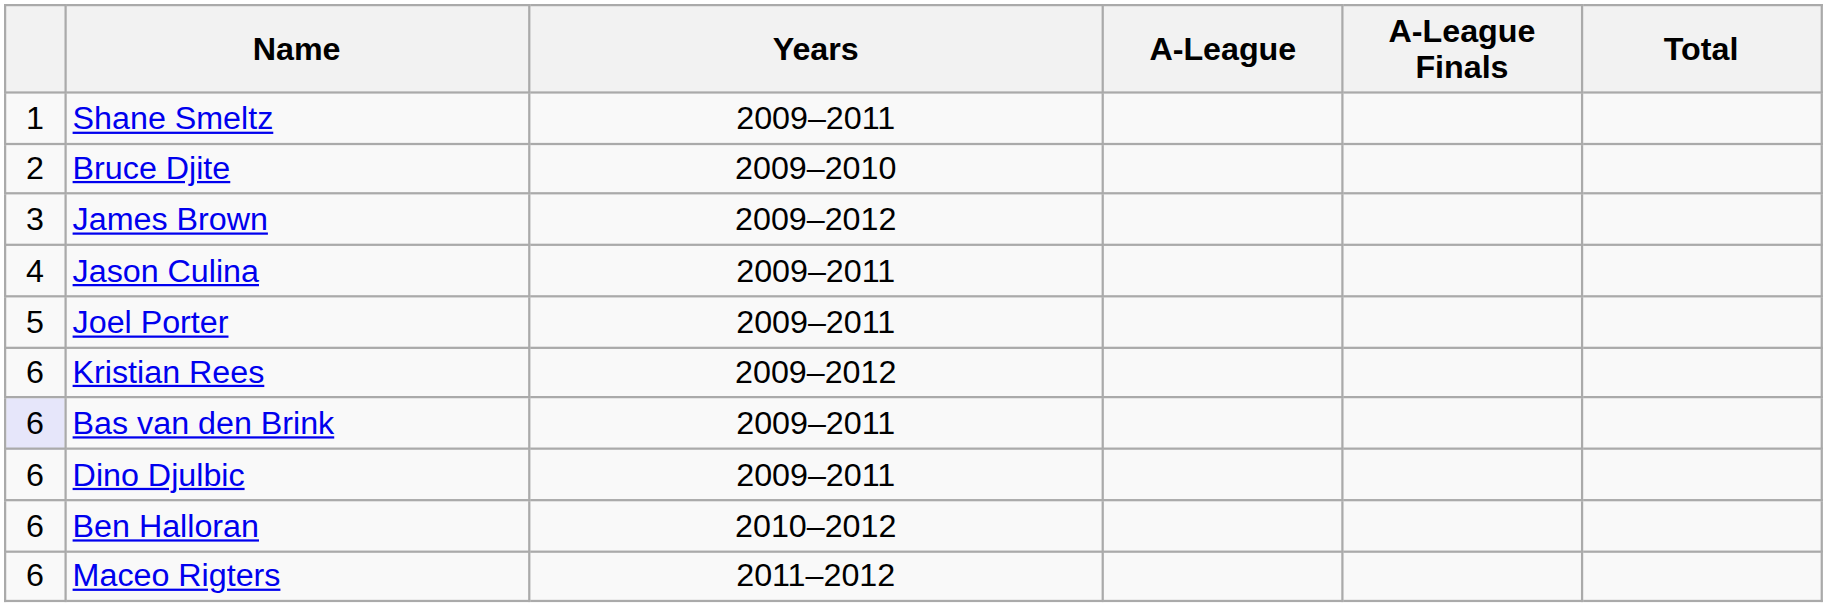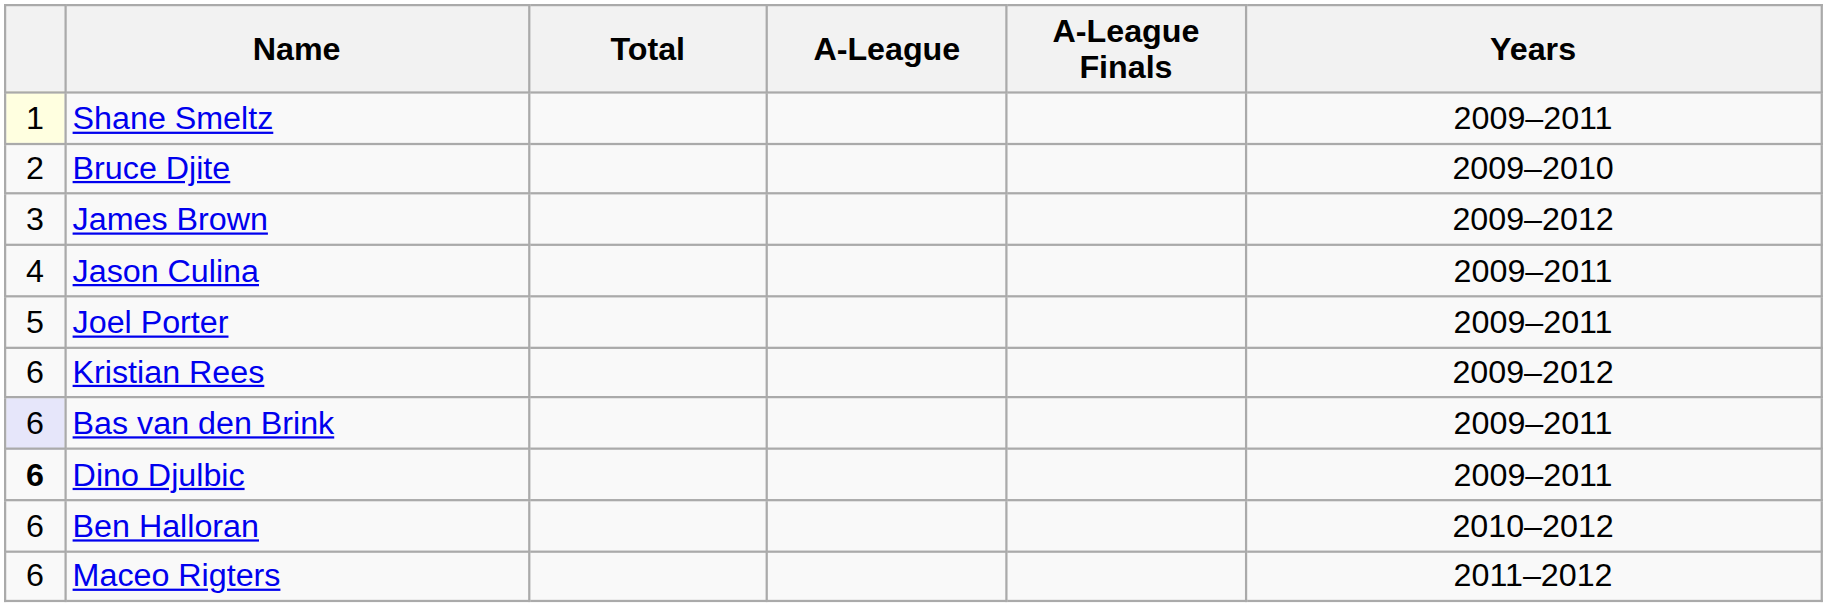 <table class="wikitable sortable"  style="text-align:center; font-size:90%; ">
 <tr>
 <th width=20px></th>
 <th width=200px>Name</th>
-<th width=250px>Years</th>
+<th width=100px>Total</th>
 <th width=100px>A-League</th>
 <th width=100px>A-League Finals</th>
-<th width=100px>Total</th>
+<th width=250px>Years</th>
 </tr>
 <tr>
-<td>1</td>
+<td style="background: lightyellow;">1</td>
 <td align="left"> <a href='#'>Shane Smeltz</a></td>
-<td>2009–2011</td>
 <td></td>
 <td></td>
 <td></td>
+<td>2009–2011</td>
 </tr>
 <tr>
 <td>2</td>
 <td align="left"> <a href='#'>Bruce Djite</a></td>
-<td>2009–2010</td>
 <td></td>
 <td></td>
 <td></td>
+<td>2009–2010</td>
 </tr>
 <tr>
 <td>3</td>
 <td align="left"> <a href='#'>James Brown</a></td>
-<td>2009–2012</td>
 <td></td>
 <td></td>
 <td></td>
+<td>2009–2012</td>
 </tr>
 <tr>
 <td>4</td>
 <td align="left"> <a href='#'>Jason Culina</a></td>
-<td>2009–2011</td>
 <td></td>
 <td></td>
 <td></td>
+<td>2009–2011</td>
 </tr>
 <tr>
 <td>5</td>
 <td align="left"> <a href='#'>Joel Porter</a></td>
-<td>2009–2011</td>
 <td></td>
 <td></td>
 <td></td>
+<td>2009–2011</td>
 </tr>
 <tr>
 <td>6</td>
 <td align="left"> <a href='#'>Kristian Rees</a></td>
-<td>2009–2012</td>
 <td></td>
 <td></td>
 <td></td>
+<td>2009–2012</td>
 </tr>
 <tr>
 <td style="background: lavender;">6</td>
 <td align="left"> <a href='#'>Bas van den Brink</a></td>
-<td>2009–2011</td>
 <td></td>
 <td></td>
 <td></td>
+<td>2009–2011</td>
 </tr>
 <tr>
-<td>6</td>
+<td><strong>6</strong></td>
 <td align="left"> <a href='#'>Dino Djulbic</a></td>
-<td>2009–2011</td>
 <td></td>
 <td></td>
 <td></td>
+<td>2009–2011</td>
 </tr>
 <tr>
 <td>6</td>
 <td align="left"> <a href='#'>Ben Halloran</a></td>
-<td>2010–2012</td>
 <td></td>
 <td></td>
 <td></td>
+<td>2010–2012</td>
 </tr>
 <tr>
 <td>6</td>
 <td align="left"> <a href='#'>Maceo Rigters</a></td>
-<td>2011–2012</td>
 <td></td>
 <td></td>
 <td></td>
+<td>2011–2012</td>
 </tr>
 </table>
